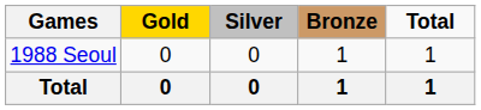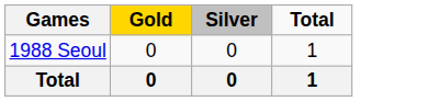 <table class="wikitable">
 <tr align=center>
 <th>Games</th>
 <td width=60 bgcolor=gold><strong>Gold</strong></td>
 <td width=60 bgcolor=silver><strong>Silver</strong></td>
-<td width=60 bgcolor=cc9966><strong>Bronze</strong></td>
 <td width=60><strong>Total</strong></td>
 </tr>
 <tr align=center>
 <td align=left><a href='#'>1988 Seoul</a></td>
 <td>0</td>
 <td>0</td>
 <td>1</td>
-<td>1</td>
 </tr>
 <tr align=center>
 <th>Total</th>
 <th>0</th>
 <th>0</th>
 <th>1</th>
-<th>1</th>
 </tr>
 </table>
